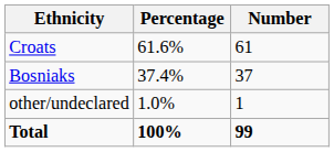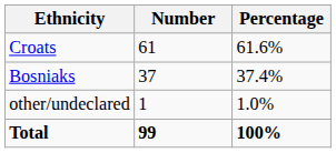 <table class="wikitable">
 <tr>
 <th width="100px">Ethnicity</th>
+<th width="80px">Number</th>
 <th width="80px">Percentage</th>
-<th width="80px">Number</th>
 </tr>
 <tr>
 <td><a href='#'>Croats</a></td>
+<td>61</td>
 <td>61.6%</td>
-<td>61</td>
 </tr>
 <tr>
 <td><a href='#'>Bosniaks</a></td>
+<td>37</td>
 <td>37.4%</td>
-<td>37</td>
 </tr>
 <tr>
 <td>other/undeclared</td>
+<td>1</td>
 <td>1.0%</td>
-<td>1</td>
 </tr>
 <tr>
 <td><strong>Total</strong></td>
+<td><strong>99</strong></td>
 <td><strong>100%</strong></td>
-<td><strong>99</strong></td>
 </tr>
 </table>
